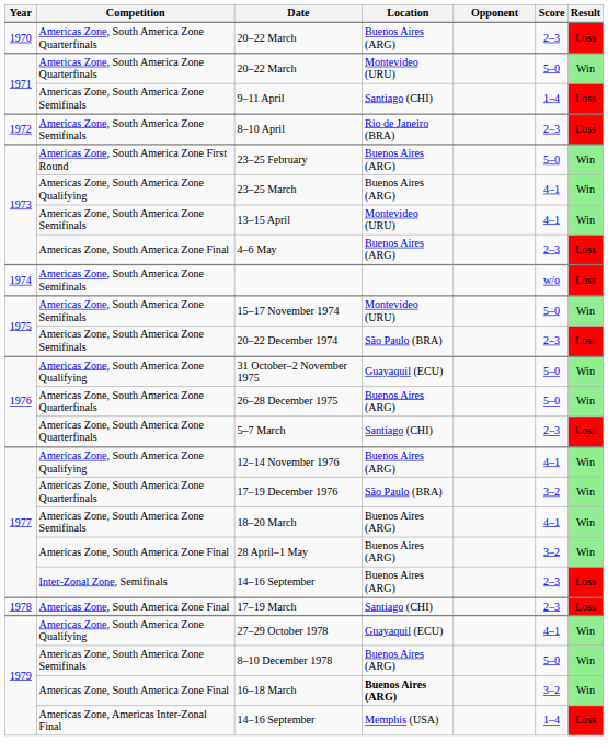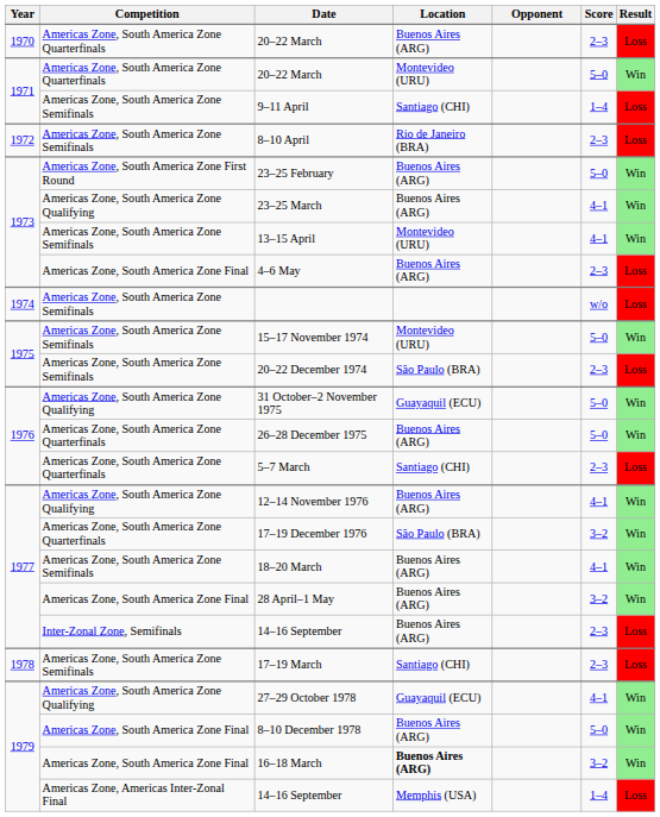 <table class="wikitable collapsible collapsed">
 <tr>
 <th width="40">Year</th>
 <th width="320">Competition</th>
 <th width="200">Date</th>
 <th width="135">Location</th>
 <th width="120">Opponent</th>
 <th width="40">Score</th>
 <th width="40">Result</th>
 </tr>
 <tr style="border-top:2px solid gray;">
 <td align="center"><a href='#'>1970</a></td>
 <td><a href='#'>Americas Zone</a>, South America Zone Quarterfinals</td>
 <td>20–22 March</td>
 <td><a href='#'>Buenos Aires</a> (ARG)</td>
 <td></td>
 <td align="center"><a href='#'>2–3</a></td>
 <td align="center" bgcolor=red>Loss</td>
 </tr>
 <tr style="border-top:2px solid gray;">
 <td align="center" rowspan="2"><a href='#'>1971</a></td>
 <td><a href='#'>Americas Zone</a>, South America Zone Quarterfinals</td>
 <td>20–22 March</td>
 <td><a href='#'>Montevideo</a> (URU)</td>
 <td></td>
 <td align="center"><a href='#'>5–0</a></td>
 <td align="center" bgcolor=lightgreen>Win</td>
 </tr>
 <tr>
 <td>Americas Zone, South America Zone Semifinals</td>
 <td>9–11 April</td>
 <td><a href='#'>Santiago</a> (CHI)</td>
 <td></td>
 <td align="center"><a href='#'>1–4</a></td>
 <td align="center" bgcolor=red>Loss</td>
 </tr>
 <tr style="border-top:2px solid gray;">
 <td align="center"><a href='#'>1972</a></td>
 <td><a href='#'>Americas Zone</a>, South America Zone Semifinals</td>
 <td>8–10 April</td>
 <td><a href='#'>Rio de Janeiro</a> (BRA)</td>
 <td></td>
 <td align="center"><a href='#'>2–3</a></td>
 <td align="center" bgcolor=red>Loss</td>
 </tr>
 <tr style="border-top:2px solid gray;">
 <td align="center" rowspan="4"><a href='#'>1973</a></td>
 <td><a href='#'>Americas Zone</a>, South America Zone First Round</td>
 <td>23–25 February</td>
 <td><a href='#'>Buenos Aires</a> (ARG)</td>
 <td></td>
 <td align="center"><a href='#'>5–0</a></td>
 <td align="center" bgcolor=lightgreen>Win</td>
 </tr>
 <tr>
 <td>Americas Zone, South America Zone Qualifying</td>
 <td>23–25 March</td>
 <td>Buenos Aires (ARG)</td>
 <td></td>
 <td align="center"><a href='#'>4–1</a></td>
 <td align="center" bgcolor=lightgreen>Win</td>
 </tr>
 <tr>
 <td>Americas Zone, South America Zone Semifinals</td>
 <td>13–15 April</td>
 <td><a href='#'>Montevideo</a> (URU)</td>
 <td></td>
 <td align="center"><a href='#'>4–1</a></td>
 <td align="center" bgcolor=lightgreen>Win</td>
 </tr>
 <tr>
 <td>Americas Zone, South America Zone Final</td>
 <td>4–6 May</td>
 <td><a href='#'>Buenos Aires</a> (ARG)</td>
 <td></td>
 <td align="center"><a href='#'>2–3</a></td>
 <td align="center" bgcolor=red>Loss</td>
 </tr>
 <tr style="border-top:2px solid gray;">
 <td align="center"><a href='#'>1974</a></td>
 <td><a href='#'>Americas Zone</a>, South America Zone Semifinals</td>
 <td align="center"></td>
 <td align="center"></td>
 <td></td>
 <td align="center"><a href='#'>w/o</a></td>
 <td align="center" bgcolor=red>Loss</td>
 </tr>
 <tr style="border-top:2px solid gray;">
 <td align="center" rowspan="2"><a href='#'>1975</a></td>
 <td><a href='#'>Americas Zone</a>, South America Zone Semifinals</td>
 <td>15–17 November 1974</td>
 <td><a href='#'>Montevideo</a> (URU)</td>
 <td></td>
 <td align="center"><a href='#'>5–0</a></td>
 <td align="center" bgcolor=lightgreen>Win</td>
 </tr>
 <tr>
 <td>Americas Zone, South America Zone Semifinals</td>
 <td>20–22 December 1974</td>
 <td><a href='#'>São Paulo</a> (BRA)</td>
 <td></td>
 <td align="center"><a href='#'>2–3</a></td>
 <td align="center" bgcolor=red>Loss</td>
 </tr>
 <tr style="border-top:2px solid gray;">
 <td align="center" rowspan="3"><a href='#'>1976</a></td>
 <td><a href='#'>Americas Zone</a>, South America Zone Qualifying</td>
 <td>31 October–2 November 1975</td>
 <td><a href='#'>Guayaquil</a> (ECU)</td>
 <td></td>
 <td align="center"><a href='#'>5–0</a></td>
 <td align="center" bgcolor=lightgreen>Win</td>
 </tr>
 <tr>
 <td>Americas Zone, South America Zone Quarterfinals</td>
 <td>26–28 December 1975</td>
 <td><a href='#'>Buenos Aires</a> (ARG)</td>
 <td></td>
 <td align="center"><a href='#'>5–0</a></td>
 <td align="center" bgcolor=lightgreen>Win</td>
 </tr>
 <tr>
 <td>Americas Zone, South America Zone Quarterfinals</td>
 <td>5–7 March</td>
 <td><a href='#'>Santiago</a> (CHI)</td>
 <td></td>
 <td align="center"><a href='#'>2–3</a></td>
 <td align="center" bgcolor=red>Loss</td>
 </tr>
 <tr style="border-top:2px solid gray;">
 <td align="center" rowspan="5"><a href='#'>1977</a></td>
 <td><a href='#'>Americas Zone</a>, South America Zone Qualifying</td>
 <td>12–14 November 1976</td>
 <td><a href='#'>Buenos Aires</a> (ARG)</td>
 <td></td>
 <td align="center"><a href='#'>4–1</a></td>
 <td align="center" bgcolor=lightgreen>Win</td>
 </tr>
 <tr>
 <td>Americas Zone, South America Zone Quarterfinals</td>
 <td>17–19 December 1976</td>
 <td><a href='#'>São Paulo</a> (BRA)</td>
 <td></td>
 <td align="center"><a href='#'>3–2</a></td>
 <td align="center" bgcolor=lightgreen>Win</td>
 </tr>
 <tr>
 <td>Americas Zone, South America Zone Semifinals</td>
 <td>18–20 March</td>
 <td>Buenos Aires (ARG)</td>
 <td></td>
 <td align="center"><a href='#'>4–1</a></td>
 <td align="center" bgcolor=lightgreen>Win</td>
 </tr>
 <tr>
 <td>Americas Zone, South America Zone Final</td>
 <td>28 April–1 May</td>
 <td>Buenos Aires (ARG)</td>
 <td></td>
 <td align="center"><a href='#'>3–2</a></td>
 <td align="center" bgcolor=lightgreen>Win</td>
 </tr>
 <tr>
 <td><a href='#'>Inter-Zonal Zone</a>, Semifinals</td>
 <td>14–16 September</td>
 <td>Buenos Aires (ARG)</td>
 <td></td>
 <td align="center"><a href='#'>2–3</a></td>
 <td align="center" bgcolor=red>Loss</td>
 </tr>
 <tr style="border-top:2px solid gray;">
 <td align="center"><a href='#'>1978</a></td>
-<td><a href='#'>Americas Zone</a>, South America Zone Final</td>
+<td>Americas Zone, South America Zone Semifinals</td>
 <td>17–19 March</td>
 <td><a href='#'>Santiago</a> (CHI)</td>
 <td></td>
 <td align="center"><a href='#'>2–3</a></td>
 <td align="center" bgcolor=red>Loss</td>
 </tr>
 <tr style="border-top:2px solid gray;">
 <td align="center" rowspan="4"><a href='#'>1979</a></td>
 <td><a href='#'>Americas Zone</a>, South America Zone Qualifying</td>
 <td>27–29 October 1978</td>
 <td><a href='#'>Guayaquil</a> (ECU)</td>
 <td></td>
 <td align="center"><a href='#'>4–1</a></td>
 <td align="center" bgcolor=lightgreen>Win</td>
 </tr>
 <tr>
-<td>Americas Zone, South America Zone Semifinals</td>
+<td><a href='#'>Americas Zone</a>, South America Zone Final</td>
 <td>8–10 December 1978</td>
 <td><a href='#'>Buenos Aires</a> (ARG)</td>
 <td></td>
 <td align="center"><a href='#'>5–0</a></td>
 <td align="center" bgcolor=lightgreen>Win</td>
 </tr>
 <tr>
 <td>Americas Zone, South America Zone Final</td>
 <td>16–18 March</td>
 <td><strong>Buenos Aires (ARG)</strong></td>
 <td></td>
 <td align="center"><a href='#'>3–2</a></td>
 <td align="center" bgcolor=lightgreen>Win</td>
 </tr>
 <tr>
 <td>Americas Zone, Americas Inter-Zonal Final</td>
 <td>14–16 September</td>
 <td><a href='#'>Memphis</a> (USA)</td>
 <td></td>
 <td align="center"><a href='#'>1–4</a></td>
 <td align="center" bgcolor=red>Loss</td>
 </tr>
 </table>
